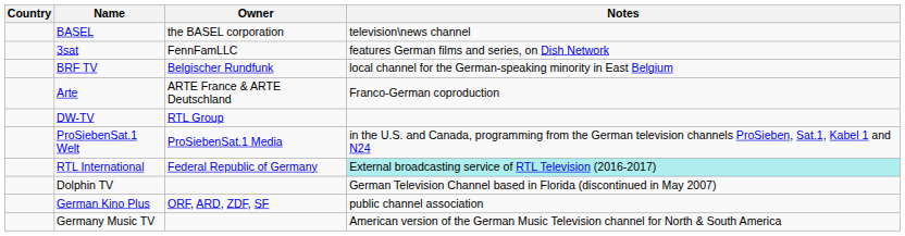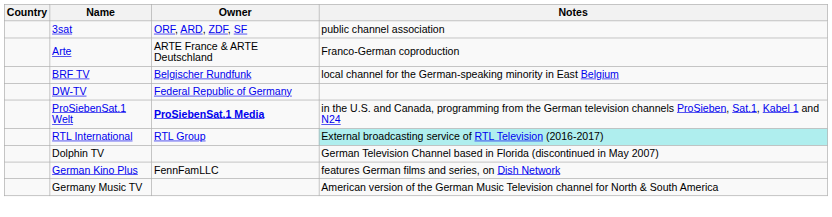 <table class=wikitable>
 <tr>
 <th>Country</th>
 <th>Name</th>
 <th>Owner</th>
 <th>Notes</th>
 </tr>
 <tr>
-<td></td>
-<td><a href='#'>BASEL</a></td>
-<td>the BASEL corporation</td>
-<td>television\news channel</td>
-</tr>
-<tr>
 <td>  </td>
 <td><a href='#'>3sat</a></td>
-<td>FennFamLLC</td>
-<td>features German films and series, on <a href='#'>Dish Network</a></td>
-</tr>
-<tr>
-<td></td>
-<td><a href='#'>BRF TV</a></td>
-<td><a href='#'>Belgischer Rundfunk</a></td>
-<td>local channel for the German-speaking minority in East <a href='#'>Belgium</a></td>
+<td><a href='#'>ORF</a>, <a href='#'>ARD</a>, <a href='#'>ZDF</a>, <a href='#'>SF</a></td>
+<td>public channel association</td>
 </tr>
 <tr>
 <td> </td>
 <td><a href='#'>Arte</a></td>
 <td>ARTE France & ARTE Deutschland</td>
 <td>Franco-German coproduction</td>
 </tr>
 <tr>
 <td></td>
+<td><a href='#'>BRF TV</a></td>
+<td><a href='#'>Belgischer Rundfunk</a></td>
+<td>local channel for the German-speaking minority in East <a href='#'>Belgium</a></td>
+</tr>
+<tr>
+<td></td>
 <td><a href='#'>DW-TV</a></td>
-<td><a href='#'>RTL Group</a></td>
+<td><a href='#'>Federal Republic of Germany</a></td>
 <td></td>
 </tr>
 <tr>
 <td></td>
 <td><a href='#'>ProSiebenSat.1 Welt</a></td>
-<td><a href='#'>ProSiebenSat.1 Media</a></td>
+<td><strong><a href='#'>ProSiebenSat.1 Media</a></strong></td>
 <td>in the U.S. and Canada, programming from the German television channels <a href='#'>ProSieben</a>, <a href='#'>Sat.1</a>, <a href='#'>Kabel 1</a> and <a href='#'>N24</a></td>
 </tr>
 <tr>
 <td></td>
 <td><a href='#'>RTL International</a></td>
-<td><a href='#'>Federal Republic of Germany</a></td>
+<td><a href='#'>RTL Group</a></td>
 <td style="background: paleturquoise;">External broadcasting service of <a href='#'>RTL Television</a> (2016-2017)</td>
 </tr>
 <tr>
 <td></td>
 <td>Dolphin TV</td>
 <td></td>
 <td>German Television Channel based in Florida (discontinued in May 2007)</td>
 </tr>
 <tr>
 <td></td>
 <td><a href='#'>German Kino Plus</a></td>
-<td><a href='#'>ORF</a>, <a href='#'>ARD</a>, <a href='#'>ZDF</a>, <a href='#'>SF</a></td>
-<td>public channel association</td>
+<td>FennFamLLC</td>
+<td>features German films and series, on <a href='#'>Dish Network</a></td>
 </tr>
 <tr>
 <td></td>
 <td>Germany Music TV</td>
 <td></td>
 <td>American version of the German Music Television channel for North & South America</td>
 </tr>
 </table>
